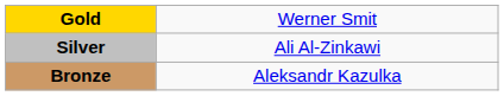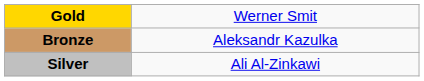 <table class="wikitable" style="text-align:center; " width="35%">
 <tr>
 <td bgcolor="gold"><strong>Gold</strong></td>
 <td><a href='#'>Werner Smit</a><br>  <small><em></em></small></td>
 </tr>
 <tr>
+<td bgcolor="CC9966"><strong>Bronze</strong></td>
+<td><a href='#'>Aleksandr Kazulka</a><br>  <small><em></em></small></td>
+</tr>
+<tr>
 <td bgcolor="silver"><strong>Silver</strong></td>
 <td><a href='#'>Ali Al-Zinkawi</a><br>  <small><em></em></small></td>
 </tr>
-<tr>
-<td bgcolor="CC9966"><strong>Bronze</strong></td>
-<td><a href='#'>Aleksandr Kazulka</a><br>  <small><em></em></small></td>
-</tr>
 </table>
